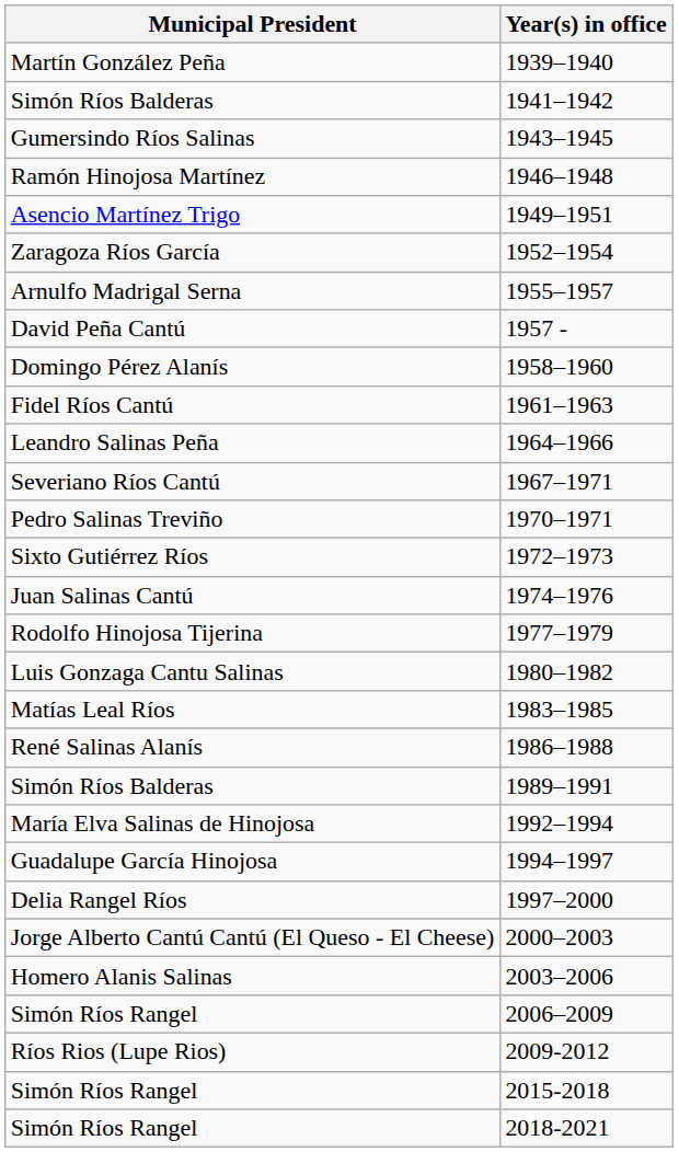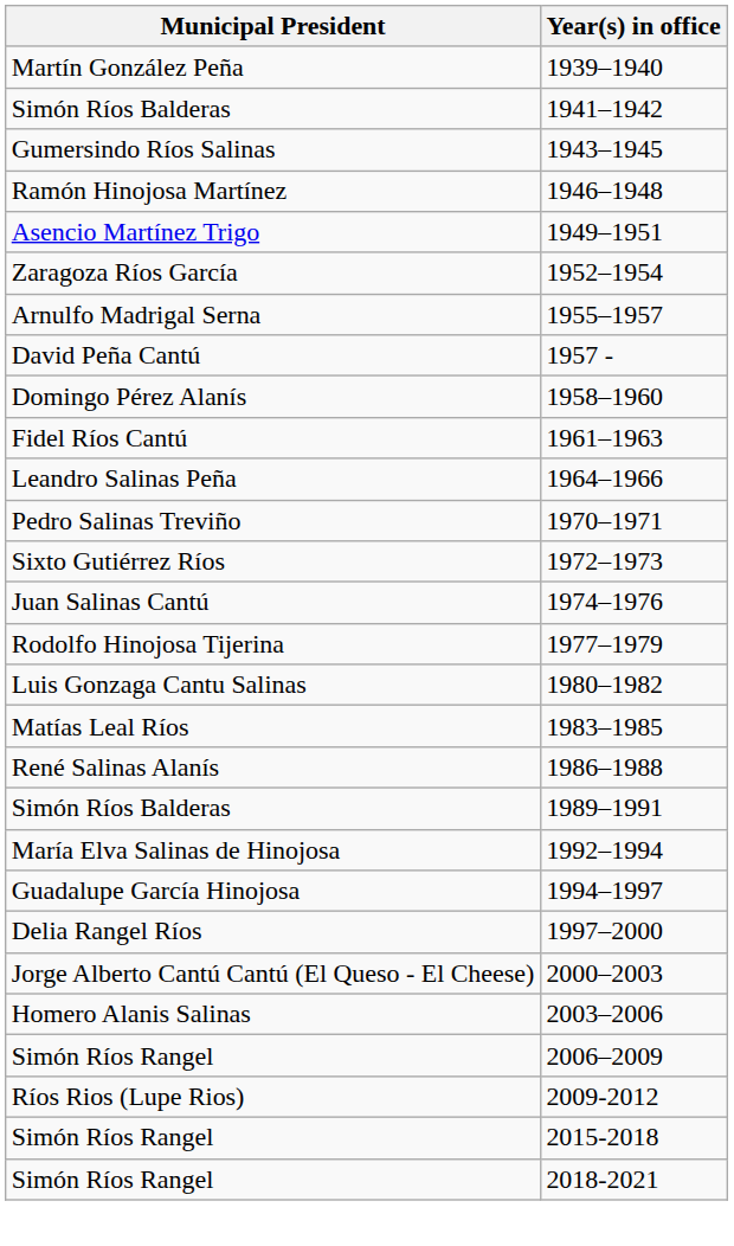 <table class="wikitable">
 <tr>
 <th>Municipal President</th>
 <th>Year(s) in office</th>
 </tr>
 <tr>
 <td>Martín González Peña</td>
 <td>1939–1940</td>
 </tr>
 <tr>
 <td>Simón Ríos Balderas</td>
 <td>1941–1942</td>
 </tr>
 <tr>
 <td>Gumersindo Ríos Salinas</td>
 <td>1943–1945</td>
 </tr>
 <tr>
 <td>Ramón Hinojosa Martínez</td>
 <td>1946–1948</td>
 </tr>
 <tr>
 <td><a href='#'>Asencio Martínez Trigo</a></td>
 <td>1949–1951</td>
 </tr>
 <tr>
 <td>Zaragoza Ríos García</td>
 <td>1952–1954</td>
 </tr>
 <tr>
 <td>Arnulfo Madrigal Serna</td>
 <td>1955–1957</td>
 </tr>
 <tr>
 <td>David Peña Cantú</td>
 <td>1957 -</td>
 </tr>
 <tr>
 <td>Domingo Pérez Alanís</td>
 <td>1958–1960</td>
 </tr>
 <tr>
 <td>Fidel Ríos Cantú</td>
 <td>1961–1963</td>
 </tr>
 <tr>
 <td>Leandro Salinas Peña</td>
 <td>1964–1966</td>
-</tr>
-<tr>
-<td>Severiano Ríos Cantú</td>
-<td>1967–1971</td>
 </tr>
 <tr>
 <td>Pedro Salinas Treviño</td>
 <td>1970–1971</td>
 </tr>
 <tr>
 <td>Sixto Gutiérrez Ríos</td>
 <td>1972–1973</td>
 </tr>
 <tr>
 <td>Juan Salinas Cantú</td>
 <td>1974–1976</td>
 </tr>
 <tr>
 <td>Rodolfo Hinojosa Tijerina</td>
 <td>1977–1979</td>
 </tr>
 <tr>
 <td>Luis Gonzaga Cantu Salinas</td>
 <td>1980–1982</td>
 </tr>
 <tr>
 <td>Matías Leal Ríos</td>
 <td>1983–1985</td>
 </tr>
 <tr>
 <td>René Salinas Alanís</td>
 <td>1986–1988</td>
 </tr>
 <tr>
 <td>Simón Ríos Balderas</td>
 <td>1989–1991</td>
 </tr>
 <tr>
 <td>María Elva Salinas de Hinojosa</td>
 <td>1992–1994</td>
 </tr>
 <tr>
 <td>Guadalupe García Hinojosa</td>
 <td>1994–1997</td>
 </tr>
 <tr>
 <td>Delia Rangel Ríos</td>
 <td>1997–2000</td>
 </tr>
 <tr>
 <td>Jorge Alberto Cantú Cantú (El Queso - El Cheese)</td>
 <td>2000–2003</td>
 </tr>
 <tr>
 <td>Homero Alanis Salinas</td>
 <td>2003–2006</td>
 </tr>
 <tr>
 <td>Simón Ríos Rangel</td>
 <td>2006–2009</td>
 </tr>
 <tr>
 <td>Ríos Rios (Lupe Rios)</td>
 <td>2009-2012</td>
 </tr>
 <tr>
 <td>Simón Ríos Rangel</td>
 <td>2015-2018</td>
 </tr>
 <tr>
 <td>Simón Ríos Rangel</td>
 <td>2018-2021</td>
 </tr>
 </table>
